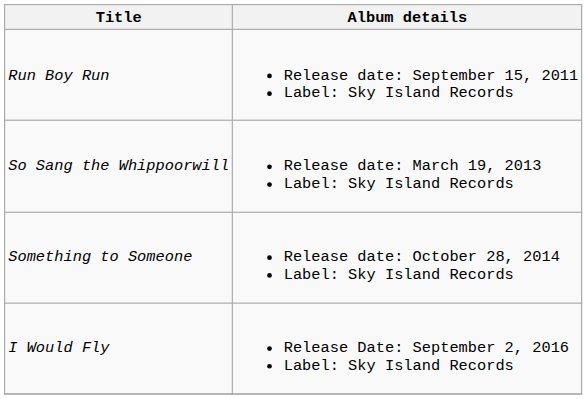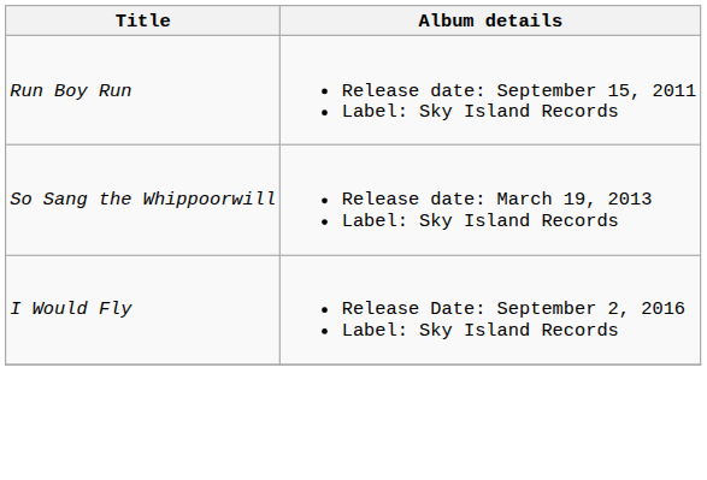 <table class="wikitable">
 <tr>
 <th><strong>Title</strong></th>
 <th><strong>Album details</strong></th>
 </tr>
 <tr>
 <td><em>Run Boy Run</em></td>
 <td><br><ul><li>Release date: September 15, 2011</li><li>Label: Sky Island Records</li></ul></td>
 </tr>
 <tr>
 <td><em>So Sang the Whippoorwill</em></td>
 <td><br><ul><li>Release date: March 19, 2013</li><li>Label: Sky Island Records</li></ul></td>
 </tr>
 <tr>
-<td><em>Something to Someone</em></td>
-<td><br><ul><li>Release date: October 28, 2014</li><li>Label: Sky Island Records</li></ul></td>
-</tr>
-<tr>
 <td><em>I Would Fly</em></td>
 <td><br><ul><li>Release Date: September 2, 2016</li><li>Label: Sky Island Records</li></ul></td>
 </tr>
 <tr>
 </tr>
 </table>
